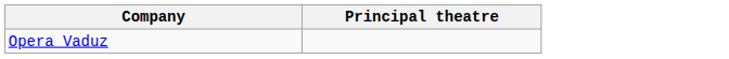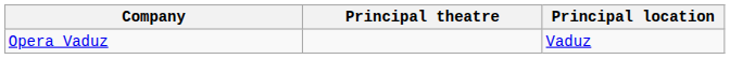 <table class="wikitable">
 <tr>
 <th width=250>Company</th>
 <th width=200>Principal theatre</th>
+<th width=150>Principal location</th>
 </tr>
 <tr>
 <td><a href='#'>Opera Vaduz</a></td>
 <td></td>
+<td><a href='#'>Vaduz</a></td>
 </tr>
 </table>
